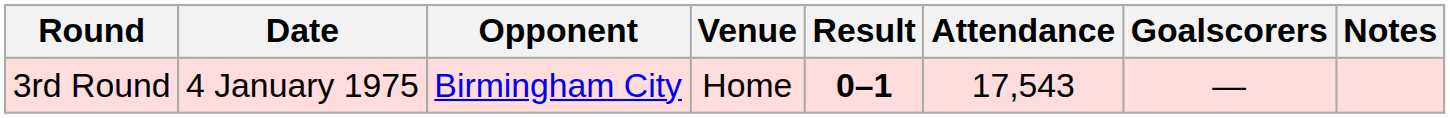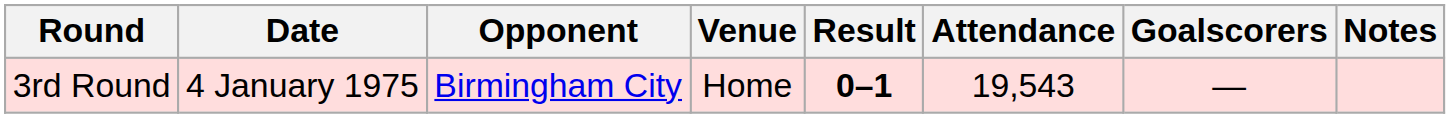 <table Class="wikitable">
 <tr>
 <th>Round</th>
 <th>Date</th>
 <th>Opponent</th>
 <th>Venue</th>
 <th>Result</th>
 <th>Attendance</th>
 <th>Goalscorers</th>
 <th>Notes</th>
 </tr>
 <tr style="background: #ffdddd;">
 <td align="center">3rd Round</td>
 <td>4 January 1975</td>
 <td><a href='#'>Birmingham City</a></td>
 <td align="center">Home</td>
 <td align="center"><strong>0–1</strong></td>
-<td align="center">17,543</td>
+<td align="center">19,543</td>
 <td align="center">—</td>
 <td align="center"></td>
 </tr>
 </table>
